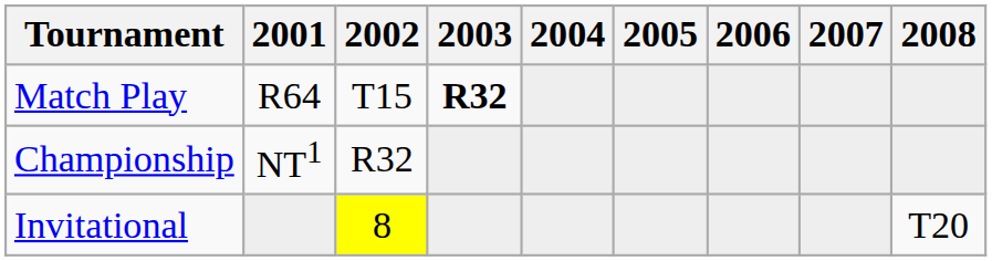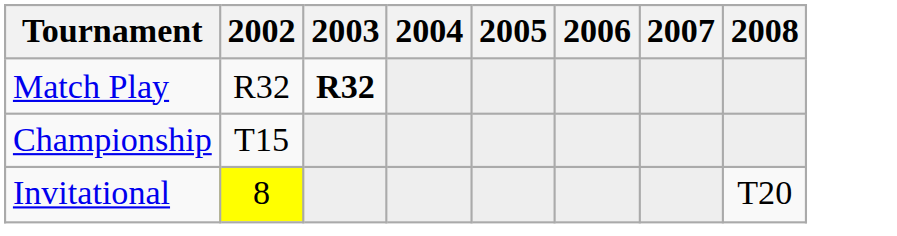 <table class="wikitable" style="text-align:center;">
 <tr>
 <th>Tournament</th>
-<th>2001</th>
 <th>2002</th>
 <th>2003</th>
 <th>2004</th>
 <th>2005</th>
 <th>2006</th>
 <th>2007</th>
 <th>2008</th>
 </tr>
 <tr>
 <td align="left"><a href='#'>Match Play</a></td>
-<td>R64</td>
-<td>T15</td>
+<td>R32</td>
 <td><strong>R32</strong></td>
 <td style="background:#eeeeee;"></td>
 <td style="background:#eeeeee;"></td>
 <td style="background:#eeeeee;"></td>
 <td style="background:#eeeeee;"></td>
 <td style="background:#eeeeee;"></td>
 </tr>
 <tr>
 <td align="left"><a href='#'>Championship</a></td>
-<td>NT<sup>1</sup></td>
-<td>R32</td>
+<td>T15</td>
 <td style="background:#eeeeee;"></td>
 <td style="background:#eeeeee;"></td>
 <td style="background:#eeeeee;"></td>
 <td style="background:#eeeeee;"></td>
 <td style="background:#eeeeee;"></td>
 <td style="background:#eeeeee;"></td>
 </tr>
 <tr>
 <td align="left"><a href='#'>Invitational</a></td>
-<td style="background:#eeeeee;"></td>
 <td style="background:yellow;">8</td>
 <td style="background:#eeeeee;"></td>
 <td style="background:#eeeeee;"></td>
 <td style="background:#eeeeee;"></td>
 <td style="background:#eeeeee;"></td>
 <td style="background:#eeeeee;"></td>
 <td>T20</td>
 </tr>
 </table>
